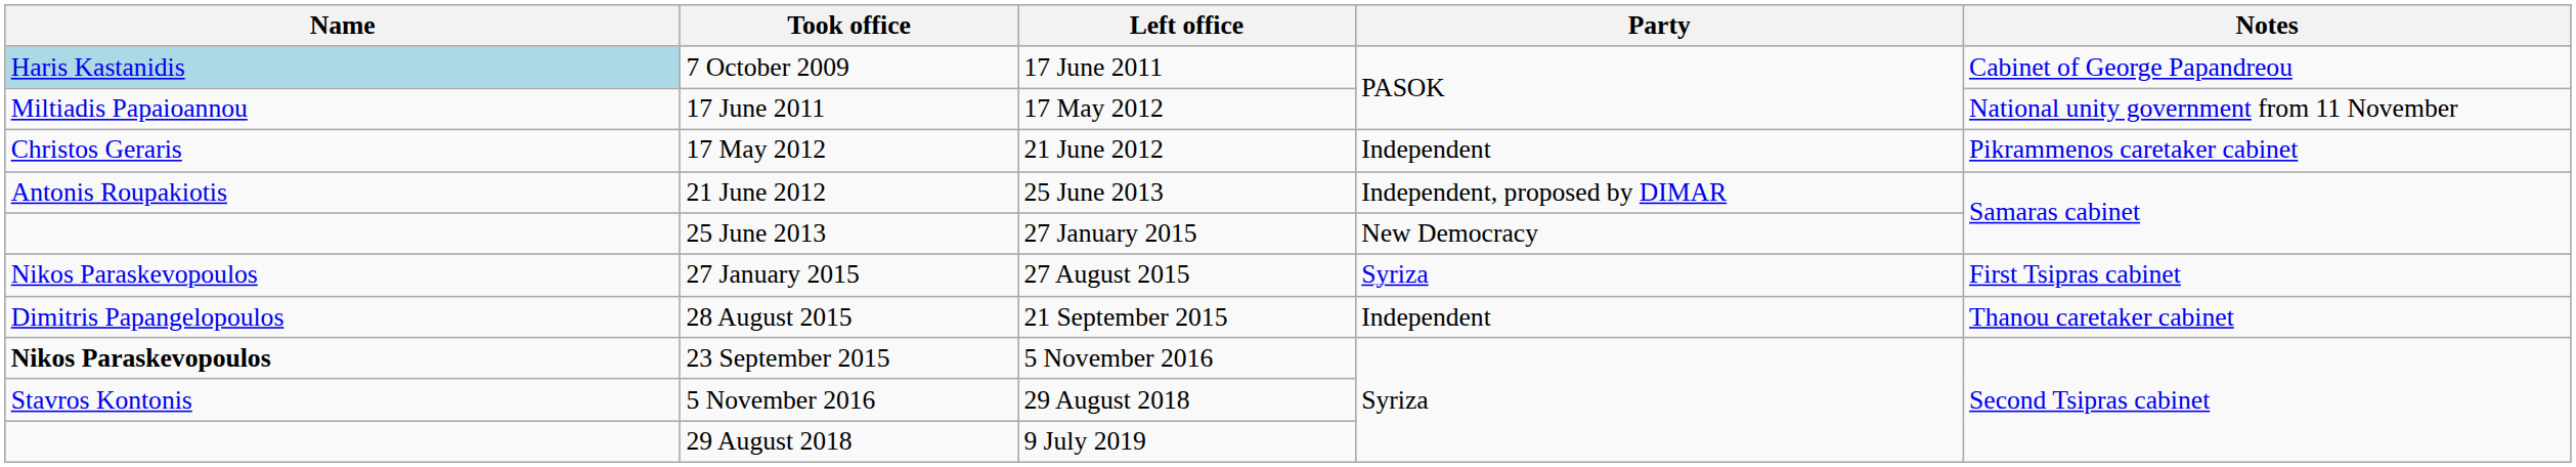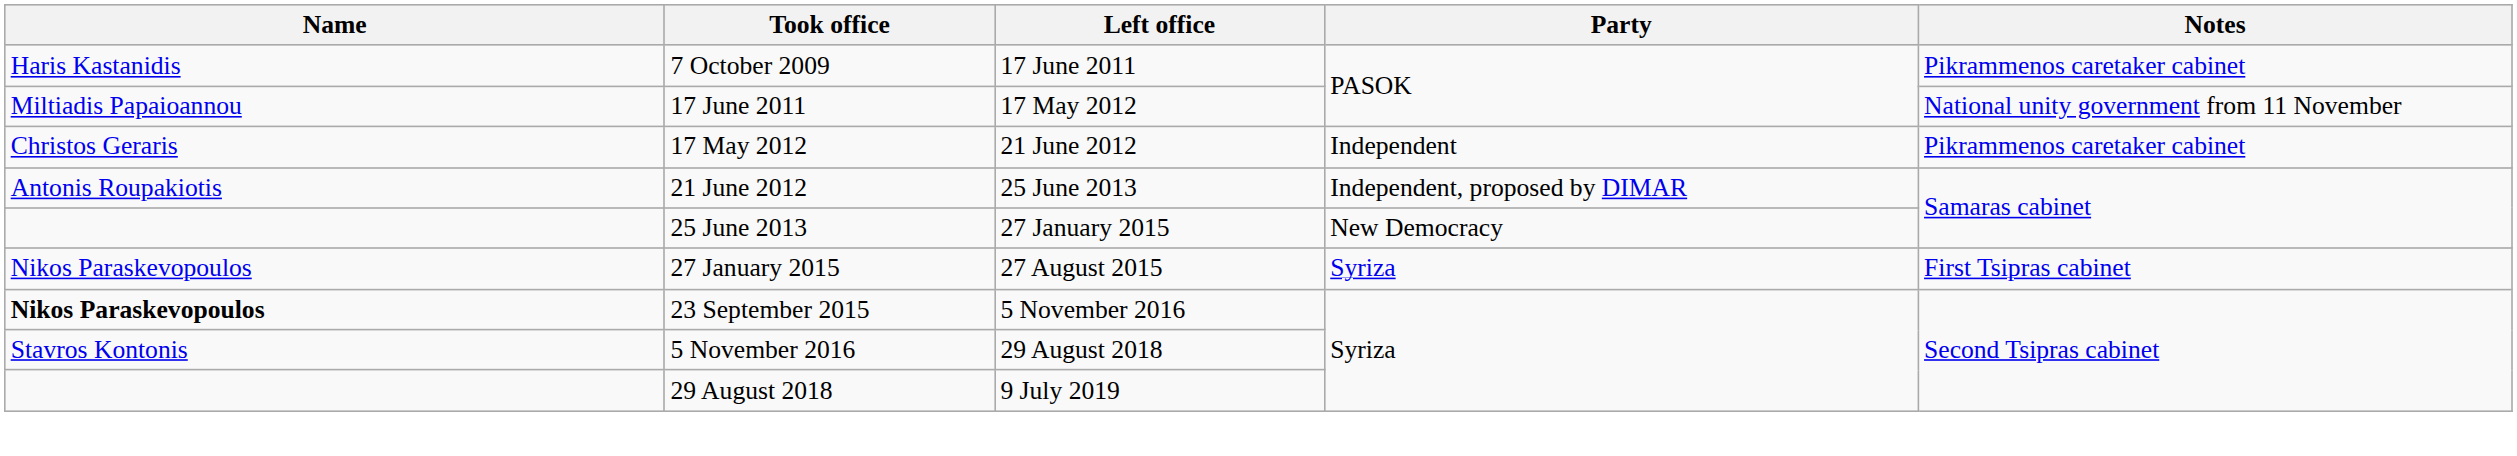 <table class="wikitable">
 <tr>
 <th width="20%">Name</th>
 <th width="10%">Took office</th>
 <th width="10%">Left office</th>
 <th width="18%">Party</th>
 <th width="18%">Notes</th>
 </tr>
 <tr>
-<td style="background: lightblue;"><a href='#'>Haris Kastanidis</a></td>
+<td><a href='#'>Haris Kastanidis</a></td>
 <td>7 October 2009</td>
 <td>17 June 2011</td>
 <td rowspan=2>PASOK</td>
-<td><a href='#'>Cabinet of George Papandreou</a></td>
+<td><a href='#'>Pikrammenos caretaker cabinet</a></td>
 </tr>
 <tr>
 <td><a href='#'>Miltiadis Papaioannou</a></td>
 <td>17 June 2011</td>
 <td>17 May 2012</td>
 <td><a href='#'>National unity government</a> from 11 November</td>
 </tr>
 <tr>
 <td><a href='#'>Christos Geraris</a></td>
 <td>17 May 2012</td>
 <td>21 June 2012</td>
 <td>Independent</td>
 <td><a href='#'>Pikrammenos caretaker cabinet</a></td>
 </tr>
 <tr>
 <td><a href='#'>Antonis Roupakiotis</a></td>
 <td>21 June 2012</td>
 <td>25 June 2013</td>
 <td>Independent, proposed by <a href='#'>DIMAR</a></td>
 <td rowspan=2><a href='#'>Samaras cabinet</a></td>
 </tr>
 <tr>
 <td></td>
 <td>25 June 2013</td>
 <td>27 January 2015</td>
 <td>New Democracy</td>
 </tr>
 <tr>
 <td><a href='#'>Nikos Paraskevopoulos</a></td>
 <td>27 January 2015</td>
 <td>27 August 2015</td>
 <td><a href='#'>Syriza</a></td>
 <td><a href='#'>First Tsipras cabinet</a></td>
 </tr>
 <tr>
-<td><a href='#'>Dimitris Papangelopoulos</a></td>
-<td>28 August 2015</td>
-<td>21 September 2015</td>
-<td>Independent</td>
-<td><a href='#'>Thanou caretaker cabinet</a></td>
-</tr>
-<tr>
 <td><strong>Nikos Paraskevopoulos</strong></td>
 <td>23 September 2015</td>
 <td>5 November 2016</td>
 <td rowspan=3>Syriza</td>
 <td rowspan=3><a href='#'>Second Tsipras cabinet</a></td>
 </tr>
 <tr>
 <td><a href='#'>Stavros Kontonis</a></td>
 <td>5 November 2016</td>
 <td>29 August 2018</td>
 </tr>
 <tr>
 <td></td>
 <td>29 August 2018</td>
 <td>9 July 2019</td>
 </tr>
 </table>
